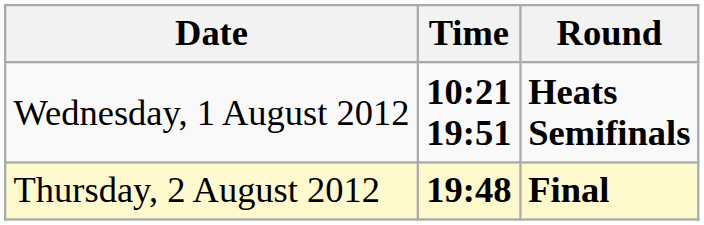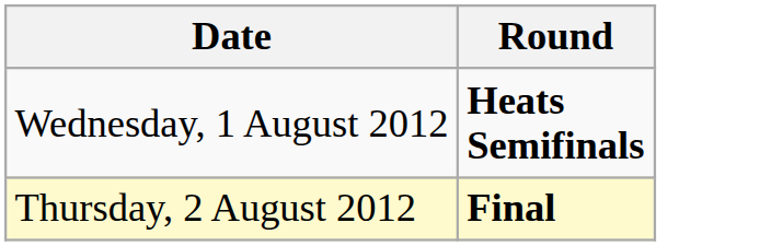 <table class="wikitable">
 <tr>
 <th>Date</th>
-<th>Time</th>
 <th>Round</th>
 </tr>
 <tr>
 <td>Wednesday, 1 August 2012</td>
-<td><strong>10:21</strong><br><strong>19:51</strong></td>
 <td><strong>Heats</strong><br><strong>Semifinals</strong></td>
 </tr>
 <tr style=background:lemonchiffon>
 <td>Thursday, 2 August 2012</td>
-<td><strong>19:48</strong></td>
 <td><strong>Final</strong></td>
 </tr>
 </table>
